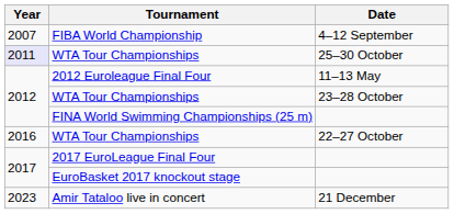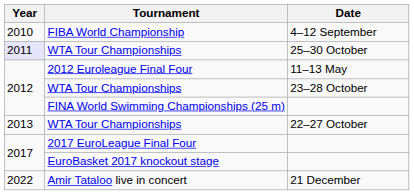 <table class="wikitable sortable">
 <tr>
 <th width="10%">Year</th>
 <th width="60%">Tournament</th>
 <th width="30%">Date</th>
 </tr>
 <tr>
-<td>2007</td>
+<td>2010</td>
 <td><a href='#'>FIBA World Championship</a></td>
 <td>4–12 September</td>
 </tr>
 <tr>
 <td style="background: lavender;">2011</td>
 <td><a href='#'>WTA Tour Championships</a></td>
 <td>25–30 October</td>
 </tr>
 <tr>
 <td rowspan=3>2012</td>
 <td><a href='#'>2012 Euroleague Final Four</a></td>
 <td>11–13 May</td>
 </tr>
 <tr>
 <td><a href='#'>WTA Tour Championships</a></td>
 <td>23–28 October</td>
 </tr>
 <tr>
 <td><a href='#'>FINA World Swimming Championships (25 m)</a></td>
 </tr>
 <tr>
-<td>2016</td>
+<td>2013</td>
 <td><a href='#'>WTA Tour Championships</a></td>
 <td>22–27 October</td>
 </tr>
 <tr>
 <td rowspan="2">2017</td>
 <td><a href='#'>2017 EuroLeague Final Four</a></td>
 <td></td>
 </tr>
 <tr>
 <td><a href='#'>EuroBasket 2017 knockout stage</a></td>
 <td></td>
 </tr>
 <tr>
-<td>2023</td>
+<td>2022</td>
 <td><a href='#'>Amir Tataloo</a> live in concert</td>
 <td>21 December</td>
 </tr>
 </table>
